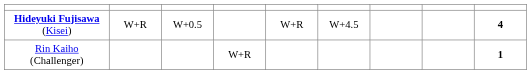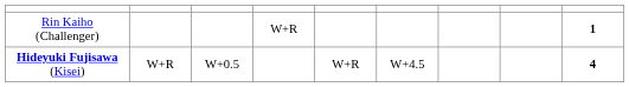 <table class="toccolours" border="1" cellpadding="4" cellspacing="0" style="border-collapse: collapse; margin:0;">
 <tr>
 <th width=150></th>
 <th width=70></th>
 <th width=70></th>
 <th width=70></th>
 <th width=70></th>
 <th width=70></th>
 <th width=70></th>
 <th width=70></th>
 <th width=70></th>
 </tr>
 <tr align=center>
+<td><a href='#'>Rin Kaiho</a> (Challenger)</td>
+<td></td>
+<td></td>
+<td>W+R</td>
+<td></td>
+<td></td>
+<td></td>
+<td></td>
+<td><strong>1</strong></td>
+</tr>
+<tr align=center>
 <td><strong><a href='#'>Hideyuki Fujisawa</a></strong> (<a href='#'>Kisei</a>)</td>
 <td>W+R</td>
 <td>W+0.5</td>
 <td></td>
 <td>W+R</td>
 <td>W+4.5</td>
 <td></td>
 <td></td>
 <td><strong>4</strong></td>
 </tr>
-<tr align=center>
-<td><a href='#'>Rin Kaiho</a> (Challenger)</td>
-<td></td>
-<td></td>
-<td>W+R</td>
-<td></td>
-<td></td>
-<td></td>
-<td></td>
-<td><strong>1</strong></td>
-</tr>
 </table>
